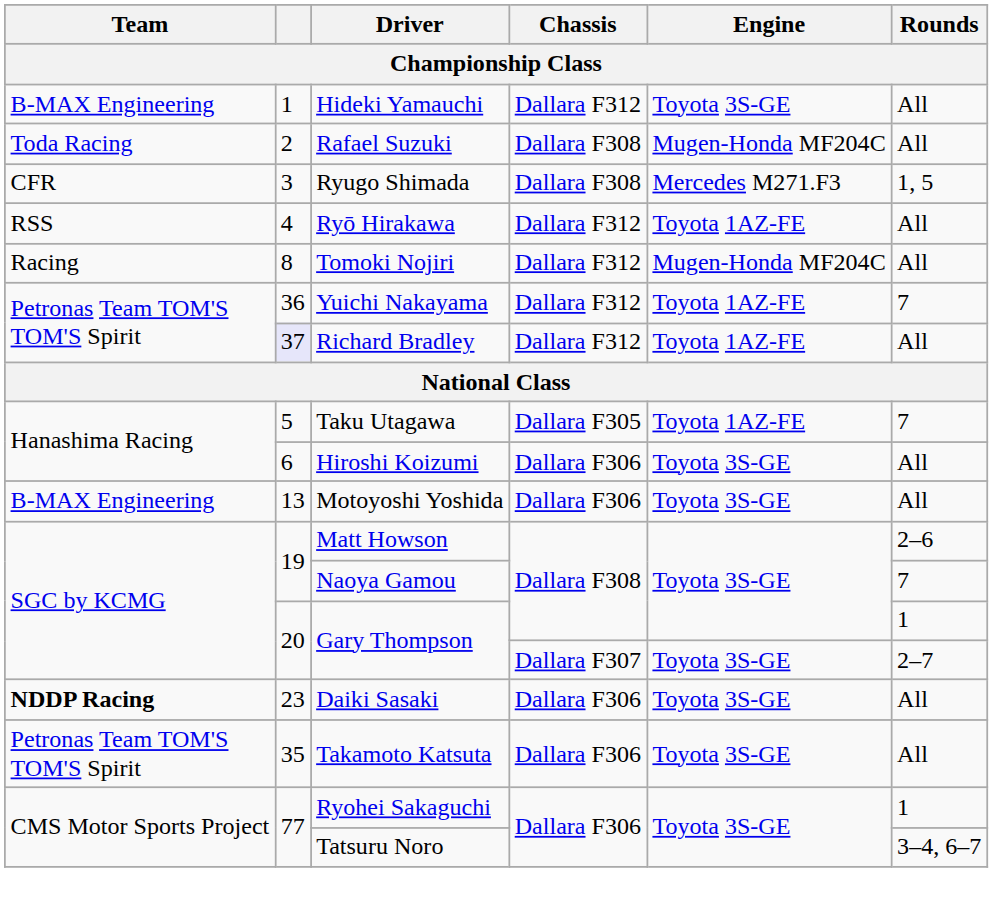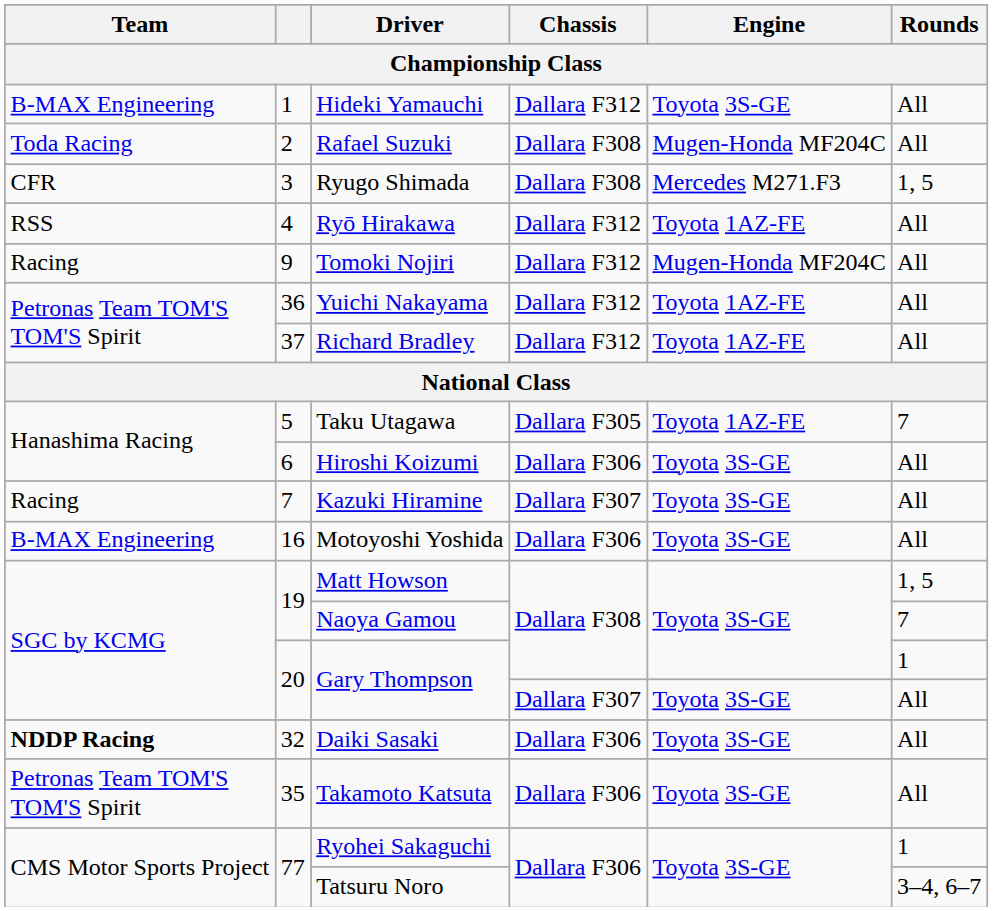 <table class="wikitable" style="font-size: 85%;">
 <tr>
 <th>Team</th>
 <th></th>
 <th>Driver</th>
 <th>Chassis</th>
 <th>Engine</th>
 <th>Rounds</th>
 </tr>
 <tr>
 <th colspan=6>Championship Class</th>
 </tr>
 <tr>
 <td><a href='#'>B-MAX Engineering</a></td>
 <td>1</td>
 <td> <a href='#'>Hideki Yamauchi</a></td>
 <td><a href='#'>Dallara</a> F312</td>
 <td><a href='#'>Toyota</a> <a href='#'>3S-GE</a></td>
 <td>All</td>
 </tr>
 <tr>
 <td><a href='#'>Toda Racing</a></td>
 <td>2</td>
 <td> <a href='#'>Rafael Suzuki</a></td>
 <td><a href='#'>Dallara</a> F308</td>
 <td><a href='#'>Mugen-Honda</a> MF204C</td>
 <td>All</td>
 </tr>
 <tr>
 <td>CFR</td>
 <td>3</td>
 <td> Ryugo Shimada</td>
 <td><a href='#'>Dallara</a> F308</td>
 <td><a href='#'>Mercedes</a> M271.F3</td>
 <td>1, 5</td>
 </tr>
 <tr>
 <td>RSS</td>
 <td>4</td>
 <td> <a href='#'>Ryō Hirakawa</a></td>
 <td><a href='#'>Dallara</a> F312</td>
 <td><a href='#'>Toyota</a> <a href='#'>1AZ-FE</a></td>
 <td>All</td>
 </tr>
 <tr>
 <td> Racing</td>
-<td>8</td>
+<td>9</td>
 <td> <a href='#'>Tomoki Nojiri</a></td>
 <td><a href='#'>Dallara</a> F312</td>
 <td><a href='#'>Mugen-Honda</a> MF204C</td>
 <td>All</td>
 </tr>
 <tr>
 <td rowspan=2><a href='#'>Petronas</a> <a href='#'>Team TOM'S</a><br><a href='#'>TOM'S</a> Spirit</td>
 <td>36</td>
 <td> <a href='#'>Yuichi Nakayama</a></td>
 <td><a href='#'>Dallara</a> F312</td>
 <td><a href='#'>Toyota</a> <a href='#'>1AZ-FE</a></td>
-<td>7</td>
+<td>All</td>
 </tr>
 <tr>
-<td style="background: lavender;">37</td>
+<td>37</td>
 <td> <a href='#'>Richard Bradley</a></td>
 <td><a href='#'>Dallara</a> F312</td>
 <td><a href='#'>Toyota</a> <a href='#'>1AZ-FE</a></td>
 <td>All</td>
 </tr>
 <tr>
 <th colspan=6>National Class</th>
 </tr>
 <tr>
 <td rowspan=2>Hanashima Racing</td>
 <td>5</td>
 <td> Taku Utagawa</td>
 <td><a href='#'>Dallara</a> F305</td>
 <td><a href='#'>Toyota</a> <a href='#'>1AZ-FE</a></td>
 <td>7</td>
 </tr>
 <tr>
 <td>6</td>
 <td> <a href='#'>Hiroshi Koizumi</a></td>
 <td><a href='#'>Dallara</a> F306</td>
 <td><a href='#'>Toyota</a> <a href='#'>3S-GE</a></td>
 <td>All</td>
 </tr>
 <tr>
+<td> Racing</td>
+<td>7</td>
+<td> <a href='#'>Kazuki Hiramine</a></td>
+<td><a href='#'>Dallara</a> F307</td>
+<td><a href='#'>Toyota</a> <a href='#'>3S-GE</a></td>
+<td>All</td>
+</tr>
+<tr>
 <td><a href='#'>B-MAX Engineering</a></td>
-<td>13</td>
+<td>16</td>
 <td> Motoyoshi Yoshida</td>
 <td><a href='#'>Dallara</a> F306</td>
 <td><a href='#'>Toyota</a> <a href='#'>3S-GE</a></td>
 <td>All</td>
 </tr>
 <tr>
 <td rowspan=4><a href='#'>SGC by KCMG</a></td>
 <td rowspan=2>19</td>
 <td> <a href='#'>Matt Howson</a></td>
 <td rowspan=3><a href='#'>Dallara</a> F308</td>
 <td rowspan=3><a href='#'>Toyota</a> <a href='#'>3S-GE</a></td>
-<td>2–6</td>
+<td>1, 5</td>
 </tr>
 <tr>
 <td> <a href='#'>Naoya Gamou</a></td>
 <td>7</td>
 </tr>
 <tr>
 <td rowspan=2>20</td>
 <td rowspan=2> <a href='#'>Gary Thompson</a></td>
 <td>1</td>
 </tr>
 <tr>
 <td><a href='#'>Dallara</a> F307</td>
 <td><a href='#'>Toyota</a> <a href='#'>3S-GE</a></td>
-<td>2–7</td>
+<td>All</td>
 </tr>
 <tr>
 <td><strong>NDDP Racing</strong></td>
-<td>23</td>
+<td>32</td>
 <td> <a href='#'>Daiki Sasaki</a></td>
 <td><a href='#'>Dallara</a> F306</td>
 <td><a href='#'>Toyota</a> <a href='#'>3S-GE</a></td>
 <td>All</td>
 </tr>
 <tr>
 <td><a href='#'>Petronas</a> <a href='#'>Team TOM'S</a><br><a href='#'>TOM'S</a> Spirit</td>
 <td>35</td>
 <td> <a href='#'>Takamoto Katsuta</a></td>
 <td><a href='#'>Dallara</a> F306</td>
 <td><a href='#'>Toyota</a> <a href='#'>3S-GE</a></td>
 <td>All</td>
 </tr>
 <tr>
 <td rowspan=2>CMS Motor Sports Project</td>
 <td rowspan=2>77</td>
 <td> <a href='#'>Ryohei Sakaguchi</a></td>
 <td rowspan=2><a href='#'>Dallara</a> F306</td>
 <td rowspan=2><a href='#'>Toyota</a> <a href='#'>3S-GE</a></td>
 <td>1</td>
 </tr>
 <tr>
 <td> Tatsuru Noro</td>
 <td>3–4, 6–7</td>
 </tr>
 </table>
